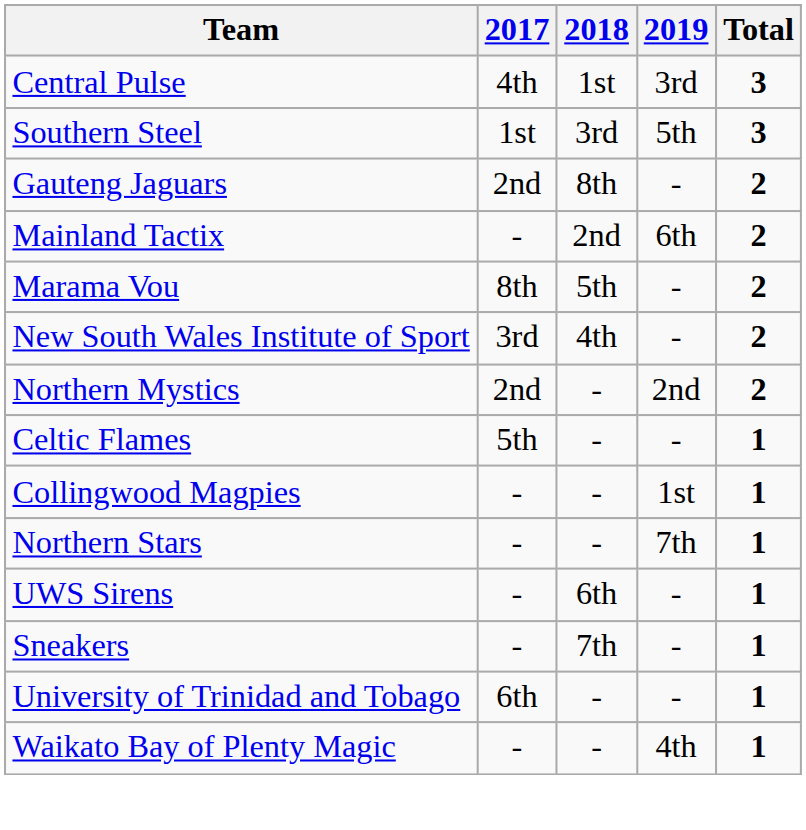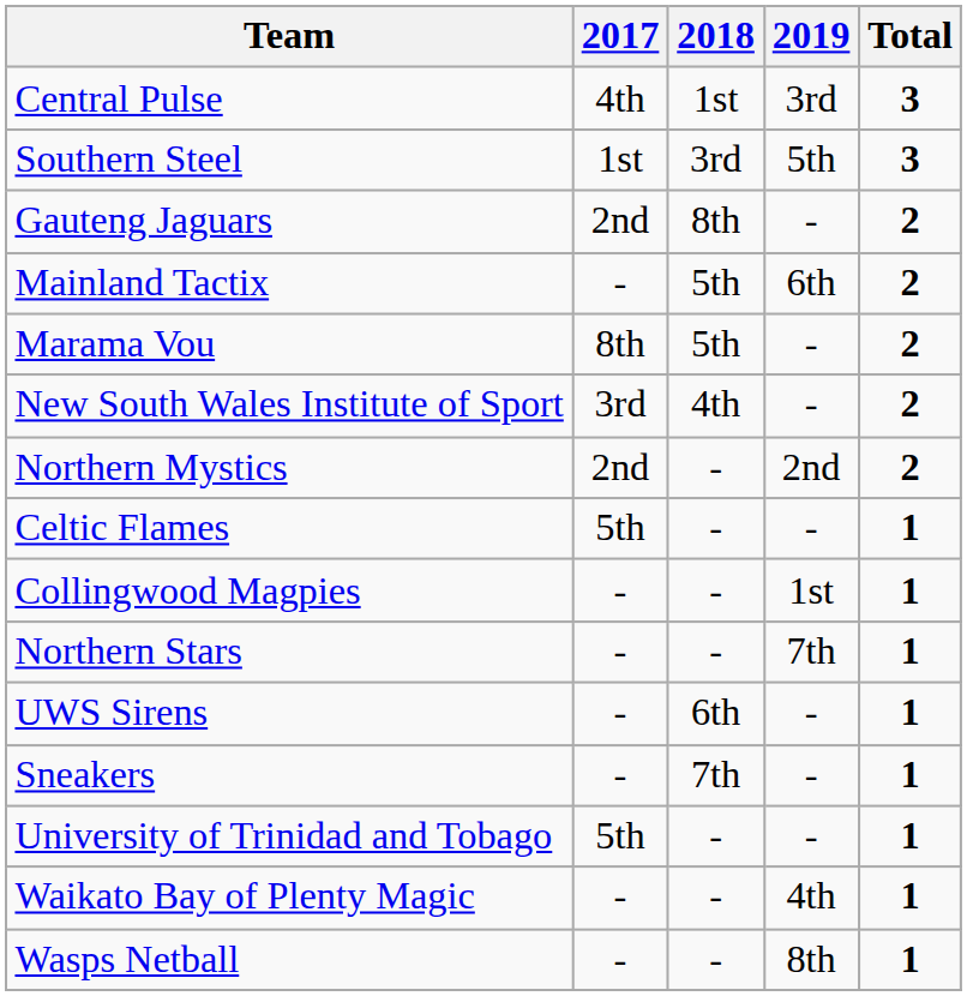 <table class="wikitable sortable" style="text-align:center">
 <tr>
 <th>Team</th>
 <th><a href='#'>2017</a><br></th>
 <th><a href='#'>2018</a><br></th>
 <th><a href='#'>2019</a><br></th>
 <th>Total</th>
 </tr>
 <tr>
 <td align=left> <a href='#'>Central Pulse</a></td>
 <td>4th</td>
 <td>1st</td>
 <td>3rd</td>
 <td><strong>3</strong></td>
 </tr>
 <tr>
 <td align=left> <a href='#'>Southern Steel</a></td>
 <td>1st</td>
 <td>3rd</td>
 <td>5th</td>
 <td><strong>3</strong></td>
 </tr>
 <tr>
 <td align=left> <a href='#'>Gauteng Jaguars</a></td>
 <td>2nd</td>
 <td>8th</td>
 <td>-</td>
 <td><strong>2</strong></td>
 </tr>
 <tr>
 <td align=left> <a href='#'>Mainland Tactix</a></td>
 <td>-</td>
-<td>2nd</td>
+<td>5th</td>
 <td>6th</td>
 <td><strong>2</strong></td>
 </tr>
 <tr>
 <td align=left> <a href='#'>Marama Vou</a></td>
 <td>8th</td>
 <td>5th</td>
 <td>-</td>
 <td><strong>2</strong></td>
 </tr>
 <tr>
 <td align=left> <a href='#'>New South Wales Institute of Sport</a></td>
 <td>3rd</td>
 <td>4th</td>
 <td>-</td>
 <td><strong>2</strong></td>
 </tr>
 <tr>
 <td align=left> <a href='#'>Northern Mystics</a></td>
 <td>2nd</td>
 <td>-</td>
 <td>2nd</td>
 <td><strong>2</strong></td>
 </tr>
 <tr>
 <td align=left> <a href='#'>Celtic Flames</a></td>
 <td>5th</td>
 <td>-</td>
 <td>-</td>
 <td><strong>1</strong></td>
 </tr>
 <tr>
 <td align=left> <a href='#'>Collingwood Magpies</a></td>
 <td>-</td>
 <td>-</td>
 <td>1st</td>
 <td><strong>1</strong></td>
 </tr>
 <tr>
 <td align=left> <a href='#'>Northern Stars</a></td>
 <td>-</td>
 <td>-</td>
 <td>7th</td>
 <td><strong>1</strong></td>
 </tr>
 <tr>
 <td align=left> <a href='#'>UWS Sirens</a></td>
 <td>-</td>
 <td>6th</td>
 <td>-</td>
 <td><strong>1</strong></td>
 </tr>
 <tr>
 <td align=left> <a href='#'>Sneakers</a></td>
 <td>-</td>
 <td>7th</td>
 <td>-</td>
 <td><strong>1</strong></td>
 </tr>
 <tr>
 <td align=left> <a href='#'>University of Trinidad and Tobago</a></td>
-<td>6th</td>
+<td>5th</td>
 <td>-</td>
 <td>-</td>
 <td><strong>1</strong></td>
 </tr>
 <tr>
 <td align=left> <a href='#'>Waikato Bay of Plenty Magic</a></td>
 <td>-</td>
 <td>-</td>
 <td>4th</td>
 <td><strong>1</strong></td>
 </tr>
 <tr>
+<td align=left> <a href='#'>Wasps Netball</a></td>
+<td>-</td>
+<td>-</td>
+<td>8th</td>
+<td><strong>1</strong></td>
+</tr>
+<tr>
 </tr>
 </table>
